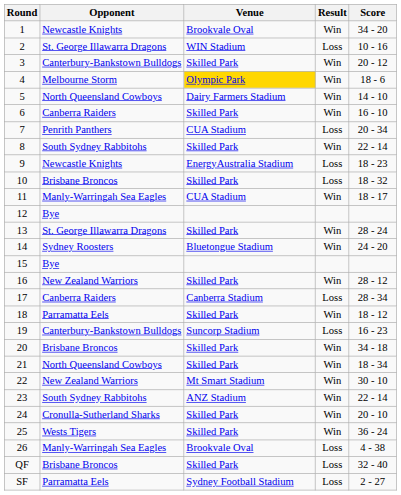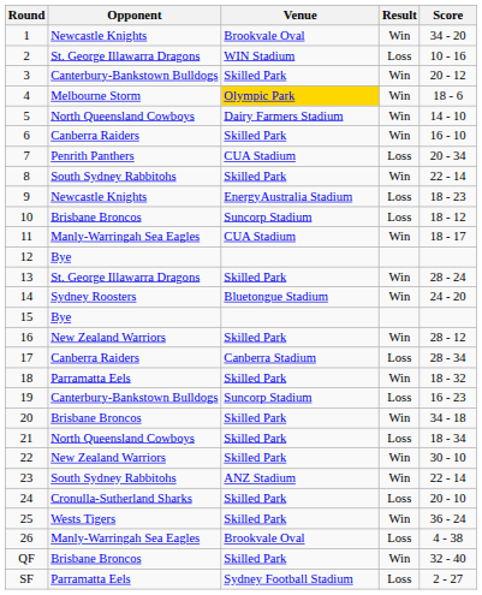 <table class="wikitable" style="text-align:center;">
 <tr>
 <th>Round</th>
 <th>Opponent</th>
 <th style="width:12em">Venue</th>
 <th>Result</th>
 <th style="width:4em">Score</th>
 </tr>
 <tr>
 <td>1</td>
 <td style="text-align:left;"> <a href='#'>Newcastle Knights</a></td>
 <td style="text-align:left;"><a href='#'>Brookvale Oval</a></td>
 <td>Win</td>
 <td>34 - 20</td>
 </tr>
 <tr>
 <td>2</td>
 <td style="text-align:left;"> <a href='#'>St. George Illawarra Dragons</a></td>
 <td style="text-align:left;"><a href='#'>WIN Stadium</a></td>
 <td>Loss</td>
 <td>10 - 16</td>
 </tr>
 <tr>
 <td>3</td>
 <td style="text-align:left;"> <a href='#'>Canterbury-Bankstown Bulldogs</a></td>
 <td style="text-align:left;"><a href='#'>Skilled Park</a></td>
 <td>Win</td>
 <td>20 - 12</td>
 </tr>
 <tr>
 <td>4</td>
 <td style="text-align:left;"> <a href='#'>Melbourne Storm</a></td>
 <td style="background: gold; text-align:left;"><a href='#'>Olympic Park</a></td>
 <td>Win</td>
 <td>18 - 6</td>
 </tr>
 <tr>
 <td>5</td>
 <td style="text-align:left;"> <a href='#'>North Queensland Cowboys</a></td>
 <td style="text-align:left;"><a href='#'>Dairy Farmers Stadium</a></td>
 <td>Win</td>
 <td>14 - 10</td>
 </tr>
 <tr>
 <td>6</td>
 <td style="text-align:left;"> <a href='#'>Canberra Raiders</a></td>
 <td style="text-align:left;"><a href='#'>Skilled Park</a></td>
 <td>Win</td>
 <td>16 - 10</td>
 </tr>
 <tr>
 <td>7</td>
 <td style="text-align:left;"> <a href='#'>Penrith Panthers</a></td>
 <td style="text-align:left;"><a href='#'>CUA Stadium</a></td>
 <td>Loss</td>
 <td>20 - 34</td>
 </tr>
 <tr>
 <td>8</td>
 <td style="text-align:left;"> <a href='#'>South Sydney Rabbitohs</a></td>
 <td style="text-align:left;"><a href='#'>Skilled Park</a></td>
 <td>Win</td>
 <td>22 - 14</td>
 </tr>
 <tr>
 <td>9</td>
 <td style="text-align:left;"> <a href='#'>Newcastle Knights</a></td>
 <td style="text-align:left;"><a href='#'>EnergyAustralia Stadium</a></td>
 <td>Loss</td>
 <td>18 - 23</td>
 </tr>
 <tr>
 <td>10</td>
 <td style="text-align:left;"> <a href='#'>Brisbane Broncos</a></td>
-<td style="text-align:left;"><a href='#'>Skilled Park</a></td>
+<td style="text-align:left;"><a href='#'>Suncorp Stadium</a></td>
 <td>Loss</td>
-<td>18 - 32</td>
+<td>18 - 12</td>
 </tr>
 <tr>
 <td>11</td>
 <td style="text-align:left;"> <a href='#'>Manly-Warringah Sea Eagles</a></td>
 <td style="text-align:left;"><a href='#'>CUA Stadium</a></td>
 <td>Win</td>
 <td>18 - 17</td>
 </tr>
 <tr>
 <td>12</td>
 <td style="text-align:left;"><a href='#'>Bye</a></td>
 <td></td>
 <td></td>
 <td></td>
 </tr>
 <tr>
 <td>13</td>
 <td style="text-align:left;"> <a href='#'>St. George Illawarra Dragons</a></td>
 <td style="text-align:left;"><a href='#'>Skilled Park</a></td>
 <td>Win</td>
 <td>28 - 24</td>
 </tr>
 <tr>
 <td>14</td>
 <td style="text-align:left;"> <a href='#'>Sydney Roosters</a></td>
 <td style="text-align:left;"><a href='#'>Bluetongue Stadium</a></td>
 <td>Win</td>
 <td>24 - 20</td>
 </tr>
 <tr>
 <td>15</td>
 <td style="text-align:left;"><a href='#'>Bye</a></td>
 <td></td>
 <td></td>
 <td></td>
 </tr>
 <tr>
 <td>16</td>
 <td style="text-align:left;"> <a href='#'>New Zealand Warriors</a></td>
 <td style="text-align:left;"><a href='#'>Skilled Park</a></td>
 <td>Win</td>
 <td>28 - 12</td>
 </tr>
 <tr>
 <td>17</td>
 <td style="text-align:left;"> <a href='#'>Canberra Raiders</a></td>
 <td style="text-align:left;"><a href='#'>Canberra Stadium</a></td>
 <td>Loss</td>
 <td>28 - 34</td>
 </tr>
 <tr>
 <td>18</td>
 <td style="text-align:left;"> <a href='#'>Parramatta Eels</a></td>
 <td style="text-align:left;"><a href='#'>Skilled Park</a></td>
 <td>Win</td>
-<td>18 - 12</td>
+<td>18 - 32</td>
 </tr>
 <tr>
 <td>19</td>
 <td style="text-align:left;"> <a href='#'>Canterbury-Bankstown Bulldogs</a></td>
 <td style="text-align:left;"><a href='#'>Suncorp Stadium</a></td>
 <td>Loss</td>
 <td>16 - 23</td>
 </tr>
 <tr>
 <td>20</td>
 <td style="text-align:left;"> <a href='#'>Brisbane Broncos</a></td>
 <td style="text-align:left;"><a href='#'>Skilled Park</a></td>
 <td>Win</td>
 <td>34 - 18</td>
 </tr>
 <tr>
 <td>21</td>
 <td style="text-align:left;"> <a href='#'>North Queensland Cowboys</a></td>
 <td style="text-align:left;"><a href='#'>Skilled Park</a></td>
-<td>Win</td>
+<td>Loss</td>
 <td>18 - 34</td>
 </tr>
 <tr>
 <td>22</td>
 <td style="text-align:left;"> <a href='#'>New Zealand Warriors</a></td>
-<td style="text-align:left;"><a href='#'>Mt Smart Stadium</a></td>
+<td style="text-align:left;"><a href='#'>Skilled Park</a></td>
 <td>Win</td>
 <td>30 - 10</td>
 </tr>
 <tr>
 <td>23</td>
 <td style="text-align:left;"> <a href='#'>South Sydney Rabbitohs</a></td>
 <td style="text-align:left;"><a href='#'>ANZ Stadium</a></td>
 <td>Win</td>
 <td>22 - 14</td>
 </tr>
 <tr>
 <td>24</td>
 <td style="text-align:left;"> <a href='#'>Cronulla-Sutherland Sharks</a></td>
 <td style="text-align:left;"><a href='#'>Skilled Park</a></td>
-<td>Win</td>
+<td>Loss</td>
 <td>20 - 10</td>
 </tr>
 <tr>
 <td>25</td>
 <td style="text-align:left;"> <a href='#'>Wests Tigers</a></td>
 <td style="text-align:left;"><a href='#'>Skilled Park</a></td>
 <td>Win</td>
 <td>36 - 24</td>
 </tr>
 <tr>
 <td>26</td>
 <td style="text-align:left;"> <a href='#'>Manly-Warringah Sea Eagles</a></td>
 <td style="text-align:left;"><a href='#'>Brookvale Oval</a></td>
 <td>Loss</td>
 <td>4 - 38</td>
 </tr>
 <tr>
 <td>QF</td>
 <td style="text-align:left;"> <a href='#'>Brisbane Broncos</a></td>
 <td style="text-align:left;"><a href='#'>Skilled Park</a></td>
-<td>Loss</td>
+<td>Win</td>
 <td>32 - 40</td>
 </tr>
 <tr>
 <td>SF</td>
 <td style="text-align:left;"> <a href='#'>Parramatta Eels</a></td>
 <td style="text-align:left;"><a href='#'>Sydney Football Stadium</a></td>
 <td>Loss</td>
 <td>2 - 27</td>
 </tr>
 </table>
